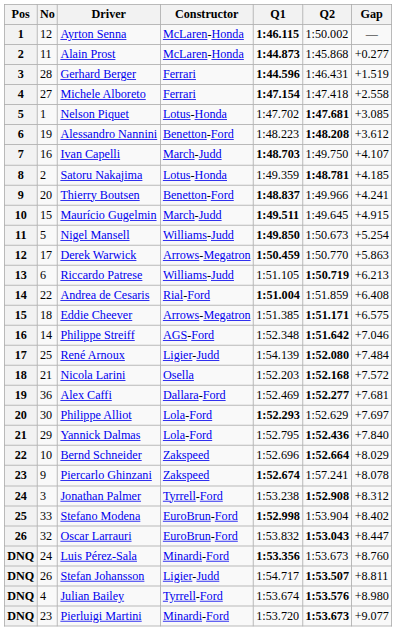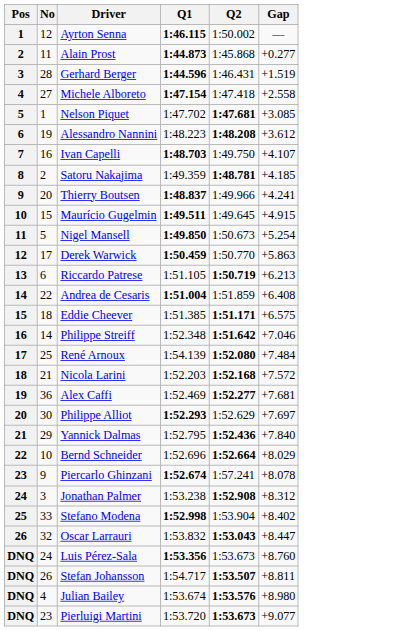 <table class="wikitable sortable" style="font-size: 95%;">
 <tr>
 <th>Pos</th>
 <th>No</th>
 <th>Driver</th>
-<th>Constructor</th>
 <th>Q1</th>
 <th>Q2</th>
 <th>Gap</th>
 </tr>
 <tr>
 <th>1</th>
 <td>12</td>
 <td> <a href='#'>Ayrton Senna</a></td>
-<td><a href='#'>McLaren</a>-<a href='#'>Honda</a></td>
 <td><strong>1:46.115</strong></td>
 <td>1:50.002</td>
 <td align="center">—</td>
 </tr>
 <tr>
 <th>2</th>
 <td>11</td>
 <td> <a href='#'>Alain Prost</a></td>
-<td><a href='#'>McLaren</a>-<a href='#'>Honda</a></td>
 <td><strong>1:44.873</strong></td>
 <td>1:45.868</td>
 <td>+0.277</td>
 </tr>
 <tr>
 <th>3</th>
 <td>28</td>
 <td> <a href='#'>Gerhard Berger</a></td>
-<td><a href='#'>Ferrari</a></td>
 <td><strong>1:44.596</strong></td>
 <td>1:46.431</td>
 <td>+1.519</td>
 </tr>
 <tr>
 <th>4</th>
 <td>27</td>
 <td> <a href='#'>Michele Alboreto</a></td>
-<td><a href='#'>Ferrari</a></td>
 <td><strong>1:47.154</strong></td>
 <td>1:47.418</td>
 <td>+2.558</td>
 </tr>
 <tr>
 <th>5</th>
 <td>1</td>
 <td> <a href='#'>Nelson Piquet</a></td>
-<td><a href='#'>Lotus</a>-<a href='#'>Honda</a></td>
 <td>1:47.702</td>
 <td><strong>1:47.681</strong></td>
 <td>+3.085</td>
 </tr>
 <tr>
 <th>6</th>
 <td>19</td>
 <td> <a href='#'>Alessandro Nannini</a></td>
-<td><a href='#'>Benetton</a>-<a href='#'>Ford</a></td>
 <td>1:48.223</td>
 <td><strong>1:48.208</strong></td>
 <td>+3.612</td>
 </tr>
 <tr>
 <th>7</th>
 <td>16</td>
 <td> <a href='#'>Ivan Capelli</a></td>
-<td><a href='#'>March</a>-<a href='#'>Judd</a></td>
 <td><strong>1:48.703</strong></td>
 <td>1:49.750</td>
 <td>+4.107</td>
 </tr>
 <tr>
 <th>8</th>
 <td>2</td>
 <td> <a href='#'>Satoru Nakajima</a></td>
-<td><a href='#'>Lotus</a>-<a href='#'>Honda</a></td>
 <td>1:49.359</td>
 <td><strong>1:48.781</strong></td>
 <td>+4.185</td>
 </tr>
 <tr>
 <th>9</th>
 <td>20</td>
 <td> <a href='#'>Thierry Boutsen</a></td>
-<td><a href='#'>Benetton</a>-<a href='#'>Ford</a></td>
 <td><strong>1:48.837</strong></td>
 <td>1:49.966</td>
 <td>+4.241</td>
 </tr>
 <tr>
 <th>10</th>
 <td>15</td>
 <td> <a href='#'>Maurício Gugelmin</a></td>
-<td><a href='#'>March</a>-<a href='#'>Judd</a></td>
 <td><strong>1:49.511</strong></td>
 <td>1:49.645</td>
 <td>+4.915</td>
 </tr>
 <tr>
 <th>11</th>
 <td>5</td>
 <td> <a href='#'>Nigel Mansell</a></td>
-<td><a href='#'>Williams</a>-<a href='#'>Judd</a></td>
 <td><strong>1:49.850</strong></td>
 <td>1:50.673</td>
 <td>+5.254</td>
 </tr>
 <tr>
 <th>12</th>
 <td>17</td>
 <td> <a href='#'>Derek Warwick</a></td>
-<td><a href='#'>Arrows</a>-<a href='#'>Megatron</a></td>
 <td><strong>1:50.459</strong></td>
 <td>1:50.770</td>
 <td>+5.863</td>
 </tr>
 <tr>
 <th>13</th>
 <td>6</td>
 <td> <a href='#'>Riccardo Patrese</a></td>
-<td><a href='#'>Williams</a>-<a href='#'>Judd</a></td>
 <td>1:51.105</td>
 <td><strong>1:50.719</strong></td>
 <td>+6.213</td>
 </tr>
 <tr>
 <th>14</th>
 <td>22</td>
 <td> <a href='#'>Andrea de Cesaris</a></td>
-<td><a href='#'>Rial</a>-<a href='#'>Ford</a></td>
 <td><strong>1:51.004</strong></td>
 <td>1:51.859</td>
 <td>+6.408</td>
 </tr>
 <tr>
 <th>15</th>
 <td>18</td>
 <td> <a href='#'>Eddie Cheever</a></td>
-<td><a href='#'>Arrows</a>-<a href='#'>Megatron</a></td>
 <td>1:51.385</td>
 <td><strong>1:51.171</strong></td>
 <td>+6.575</td>
 </tr>
 <tr>
 <th>16</th>
 <td>14</td>
 <td> <a href='#'>Philippe Streiff</a></td>
-<td><a href='#'>AGS</a>-<a href='#'>Ford</a></td>
 <td>1:52.348</td>
 <td><strong>1:51.642</strong></td>
 <td>+7.046</td>
 </tr>
 <tr>
 <th>17</th>
 <td>25</td>
 <td> <a href='#'>René Arnoux</a></td>
-<td><a href='#'>Ligier</a>-<a href='#'>Judd</a></td>
 <td>1:54.139</td>
 <td><strong>1:52.080</strong></td>
 <td>+7.484</td>
 </tr>
 <tr>
 <th>18</th>
 <td>21</td>
 <td> <a href='#'>Nicola Larini</a></td>
-<td><a href='#'>Osella</a></td>
 <td>1:52.203</td>
 <td><strong>1:52.168</strong></td>
 <td>+7.572</td>
 </tr>
 <tr>
 <th>19</th>
 <td>36</td>
 <td> <a href='#'>Alex Caffi</a></td>
-<td><a href='#'>Dallara</a>-<a href='#'>Ford</a></td>
 <td>1:52.469</td>
 <td><strong>1:52.277</strong></td>
 <td>+7.681</td>
 </tr>
 <tr>
 <th>20</th>
 <td>30</td>
 <td> <a href='#'>Philippe Alliot</a></td>
-<td><a href='#'>Lola</a>-<a href='#'>Ford</a></td>
 <td><strong>1:52.293</strong></td>
 <td>1:52.629</td>
 <td>+7.697</td>
 </tr>
 <tr>
 <th>21</th>
 <td>29</td>
 <td> <a href='#'>Yannick Dalmas</a></td>
-<td><a href='#'>Lola</a>-<a href='#'>Ford</a></td>
 <td>1:52.795</td>
 <td><strong>1:52.436</strong></td>
 <td>+7.840</td>
 </tr>
 <tr>
 <th>22</th>
 <td>10</td>
 <td> <a href='#'>Bernd Schneider</a></td>
-<td><a href='#'>Zakspeed</a></td>
 <td>1:52.696</td>
 <td><strong>1:52.664</strong></td>
 <td>+8.029</td>
 </tr>
 <tr>
 <th>23</th>
 <td>9</td>
 <td> <a href='#'>Piercarlo Ghinzani</a></td>
-<td><a href='#'>Zakspeed</a></td>
 <td><strong>1:52.674</strong></td>
 <td>1:57.241</td>
 <td>+8.078</td>
 </tr>
 <tr>
 <th>24</th>
 <td>3</td>
 <td> <a href='#'>Jonathan Palmer</a></td>
-<td><a href='#'>Tyrrell</a>-<a href='#'>Ford</a></td>
 <td>1:53.238</td>
 <td><strong>1:52.908</strong></td>
 <td>+8.312</td>
 </tr>
 <tr>
 <th>25</th>
 <td>33</td>
 <td> <a href='#'>Stefano Modena</a></td>
-<td><a href='#'>EuroBrun</a>-<a href='#'>Ford</a></td>
 <td><strong>1:52.998</strong></td>
 <td>1:53.904</td>
 <td>+8.402</td>
 </tr>
 <tr>
 <th>26</th>
 <td>32</td>
 <td> <a href='#'>Oscar Larrauri</a></td>
-<td><a href='#'>EuroBrun</a>-<a href='#'>Ford</a></td>
 <td>1:53.832</td>
 <td><strong>1:53.043</strong></td>
 <td>+8.447</td>
 </tr>
 <tr>
 <th>DNQ</th>
 <td>24</td>
 <td> <a href='#'>Luis Pérez-Sala</a></td>
-<td><a href='#'>Minardi</a>-<a href='#'>Ford</a></td>
 <td><strong>1:53.356</strong></td>
 <td>1:53.673</td>
 <td>+8.760</td>
 </tr>
 <tr>
 <th>DNQ</th>
 <td>26</td>
 <td> <a href='#'>Stefan Johansson</a></td>
-<td><a href='#'>Ligier</a>-<a href='#'>Judd</a></td>
 <td>1:54.717</td>
 <td><strong>1:53.507</strong></td>
 <td>+8.811</td>
 </tr>
 <tr>
 <th>DNQ</th>
 <td>4</td>
 <td> <a href='#'>Julian Bailey</a></td>
-<td><a href='#'>Tyrrell</a>-<a href='#'>Ford</a></td>
 <td>1:53.674</td>
 <td><strong>1:53.576</strong></td>
 <td>+8.980</td>
 </tr>
 <tr>
 <th>DNQ</th>
 <td>23</td>
 <td> <a href='#'>Pierluigi Martini</a></td>
-<td><a href='#'>Minardi</a>-<a href='#'>Ford</a></td>
 <td>1:53.720</td>
 <td><strong>1:53.673</strong></td>
 <td>+9.077</td>
 </tr>
 </table>
